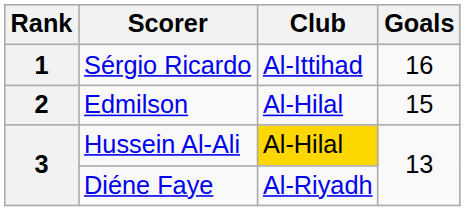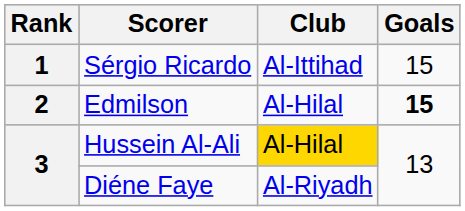 <table class="wikitable" style="text-align:center">
 <tr>
 <th>Rank</th>
 <th>Scorer</th>
 <th>Club</th>
 <th>Goals</th>
 </tr>
 <tr>
 <th>1</th>
 <td align="left"> <a href='#'>Sérgio Ricardo</a></td>
 <td align="left"><a href='#'>Al-Ittihad</a></td>
-<td>16</td>
+<td>15</td>
 </tr>
 <tr>
 <th>2</th>
 <td align="left"> <a href='#'>Edmilson</a></td>
 <td align="left"><a href='#'>Al-Hilal</a></td>
-<td>15</td>
+<td><strong>15</strong></td>
 </tr>
 <tr>
 <th rowspan="2">3</th>
 <td align="left"> <a href='#'>Hussein Al-Ali</a></td>
 <td align="left" style="background: gold;">Al-Hilal</td>
 <td rowspan="2">13</td>
 </tr>
 <tr>
 <td align="left"> <a href='#'>Diéne Faye</a></td>
 <td align="left"><a href='#'>Al-Riyadh</a></td>
 </tr>
 </table>
